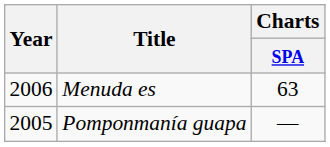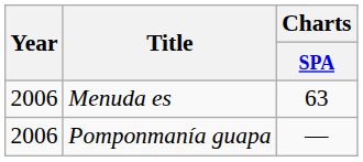 <table class="wikitable">
 <tr>
 <th rowspan="2">Year</th>
 <th rowspan="2">Title</th>
 <th>Charts</th>
 </tr>
 <tr>
 <th><small><a href='#'>SPA</a></small><br></th>
 </tr>
 <tr>
 <td align="center">2006</td>
 <td><em>Menuda es</em></td>
 <td align="center">63</td>
 </tr>
 <tr>
-<td>2005</td>
+<td>2006</td>
 <td><em>Pomponmanía guapa</em></td>
 <td align="center">—</td>
 </tr>
 </table>
